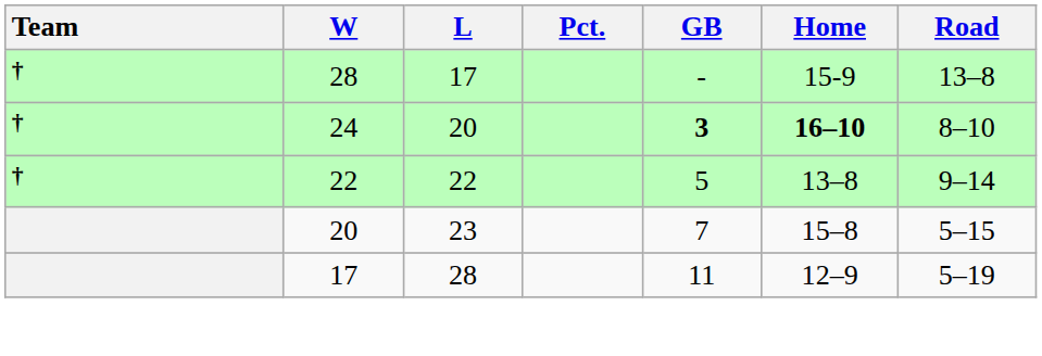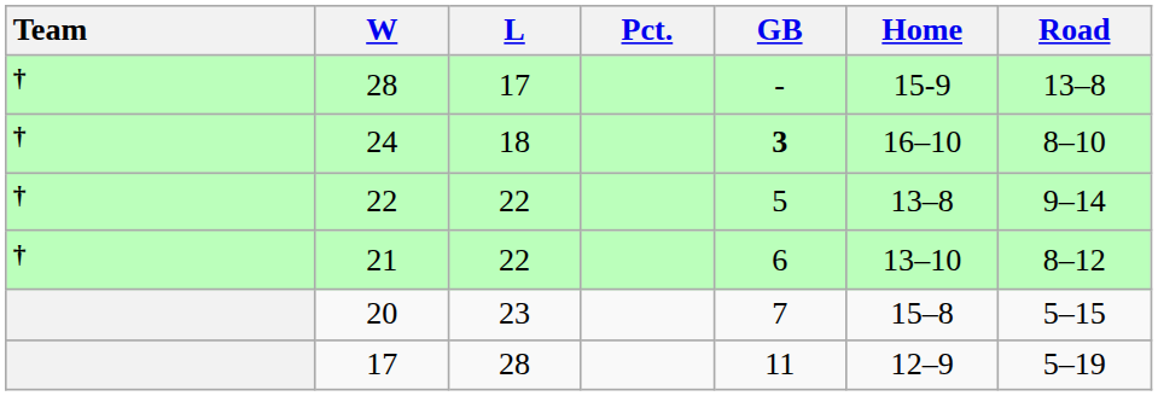 <table class="wikitable plainrowheaders" border="1" style="text-align:center">
 <tr>
 <th scope="col" style="text-align:left;width:150px">Team</th>
 <th scope="col" width=60><a href='#'>W</a></th>
 <th scope="col" width=60><a href='#'>L</a></th>
 <th scope="col" width=60><a href='#'>Pct.</a></th>
 <th scope="col" width=60><a href='#'>GB</a></th>
 <th scope="col" width=70><a href='#'>Home</a></th>
 <th scope="col" width=70><a href='#'>Road</a></th>
 </tr>
 <tr style="background-color:#bbffbb;">
 <th scope="row" style="text-align:left;background:#bbffbb"><sup>†</sup></th>
 <td>28</td>
 <td>17</td>
 <td></td>
 <td>-</td>
 <td>15-9</td>
 <td>13–8</td>
 </tr>
 <tr style="background-color:#bbffbb;">
 <th scope="row" style="text-align:left;background:#bbffbb"><sup>†</sup></th>
 <td>24</td>
-<td>20</td>
+<td>18</td>
 <td></td>
 <td><strong>3</strong></td>
-<td><strong>16–10</strong></td>
+<td>16–10</td>
 <td>8–10</td>
 </tr>
 <tr style="background-color:#bbffbb;">
 <th scope="row" style="text-align:left;background:#bbffbb"><sup>†</sup></th>
 <td>22</td>
 <td>22</td>
 <td></td>
 <td>5</td>
 <td>13–8</td>
 <td>9–14</td>
+</tr>
+<tr style="background-color:#bbffbb;">
+<th scope="row" style="text-align:left;background:#bbffbb"><sup>†</sup></th>
+<td>21</td>
+<td>22</td>
+<td></td>
+<td>6</td>
+<td>13–10</td>
+<td>8–12</td>
 </tr>
 <tr>
 <th scope="row" style="text-align:left;"></th>
 <td>20</td>
 <td>23</td>
 <td></td>
 <td>7</td>
 <td>15–8</td>
 <td>5–15</td>
 </tr>
 <tr>
 <th scope="row" style="text-align:left;"></th>
 <td>17</td>
 <td>28</td>
 <td></td>
 <td>11</td>
 <td>12–9</td>
 <td>5–19</td>
 </tr>
 </table>
